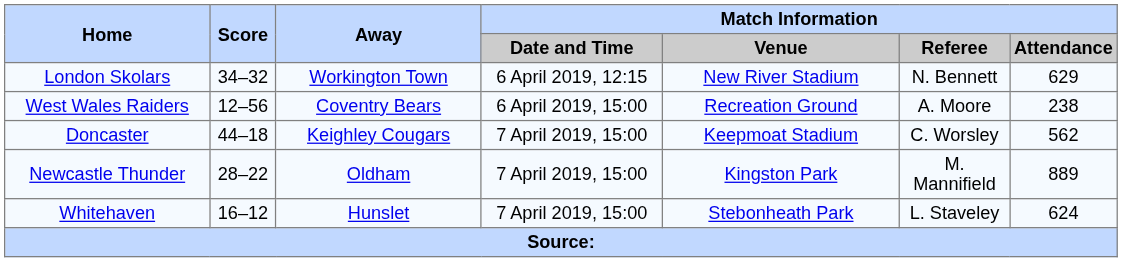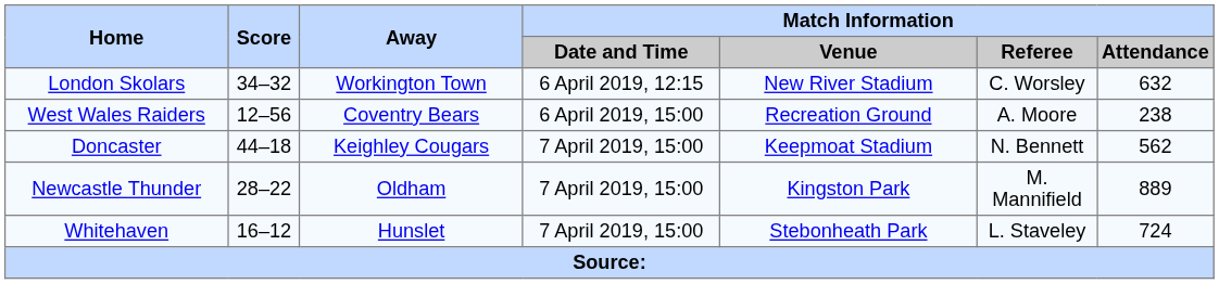 <table border=1 style="border-collapse:collapse; font-size:90%; text-align:center;" cellpadding=3 cellspacing=0 width=100%>
 <tr bgcolor=#C1D8FF>
 <th rowspan=2 width=19%>Home</th>
 <th rowspan=2 width=6%>Score</th>
 <th rowspan=2 width=19%>Away</th>
 <th colspan=4>Match Information</th>
 </tr>
 <tr bgcolor=#CCCCCC>
 <th width=17%>Date and Time</th>
 <th width=22%>Venue</th>
 <th width=10%>Referee</th>
 <th width=7%>Attendance</th>
 </tr>
 <tr bgcolor=#F5FAFF>
 <td> <a href='#'>London Skolars</a></td>
 <td>34–32</td>
 <td> <a href='#'>Workington Town</a></td>
 <td>6 April 2019, 12:15</td>
 <td><a href='#'>New River Stadium</a></td>
-<td>N. Bennett</td>
-<td>629</td>
+<td>C. Worsley</td>
+<td>632</td>
 </tr>
 <tr bgcolor=#F5FAFF>
 <td> <a href='#'>West Wales Raiders</a></td>
 <td>12–56</td>
 <td> <a href='#'>Coventry Bears</a></td>
 <td>6 April 2019, 15:00</td>
 <td><a href='#'>Recreation Ground</a></td>
 <td>A. Moore</td>
 <td>238</td>
 </tr>
 <tr bgcolor=#F5FAFF>
 <td> <a href='#'>Doncaster</a></td>
 <td>44–18</td>
 <td> <a href='#'>Keighley Cougars</a></td>
 <td>7 April 2019, 15:00</td>
 <td><a href='#'>Keepmoat Stadium</a></td>
-<td>C. Worsley</td>
+<td>N. Bennett</td>
 <td>562</td>
 </tr>
 <tr bgcolor=#F5FAFF>
 <td> <a href='#'>Newcastle Thunder</a></td>
 <td>28–22</td>
 <td> <a href='#'>Oldham</a></td>
 <td>7 April 2019, 15:00</td>
 <td><a href='#'>Kingston Park</a></td>
 <td>M. Mannifield</td>
 <td>889</td>
 </tr>
 <tr bgcolor=#F5FAFF>
 <td> <a href='#'>Whitehaven</a></td>
 <td>16–12</td>
 <td> <a href='#'>Hunslet</a></td>
 <td>7 April 2019, 15:00</td>
 <td><a href='#'>Stebonheath Park</a></td>
 <td>L. Staveley</td>
-<td>624</td>
+<td>724</td>
 </tr>
 <tr style="background:#c1d8ff;">
 <th colspan=7>Source:</th>
 </tr>
 </table>
